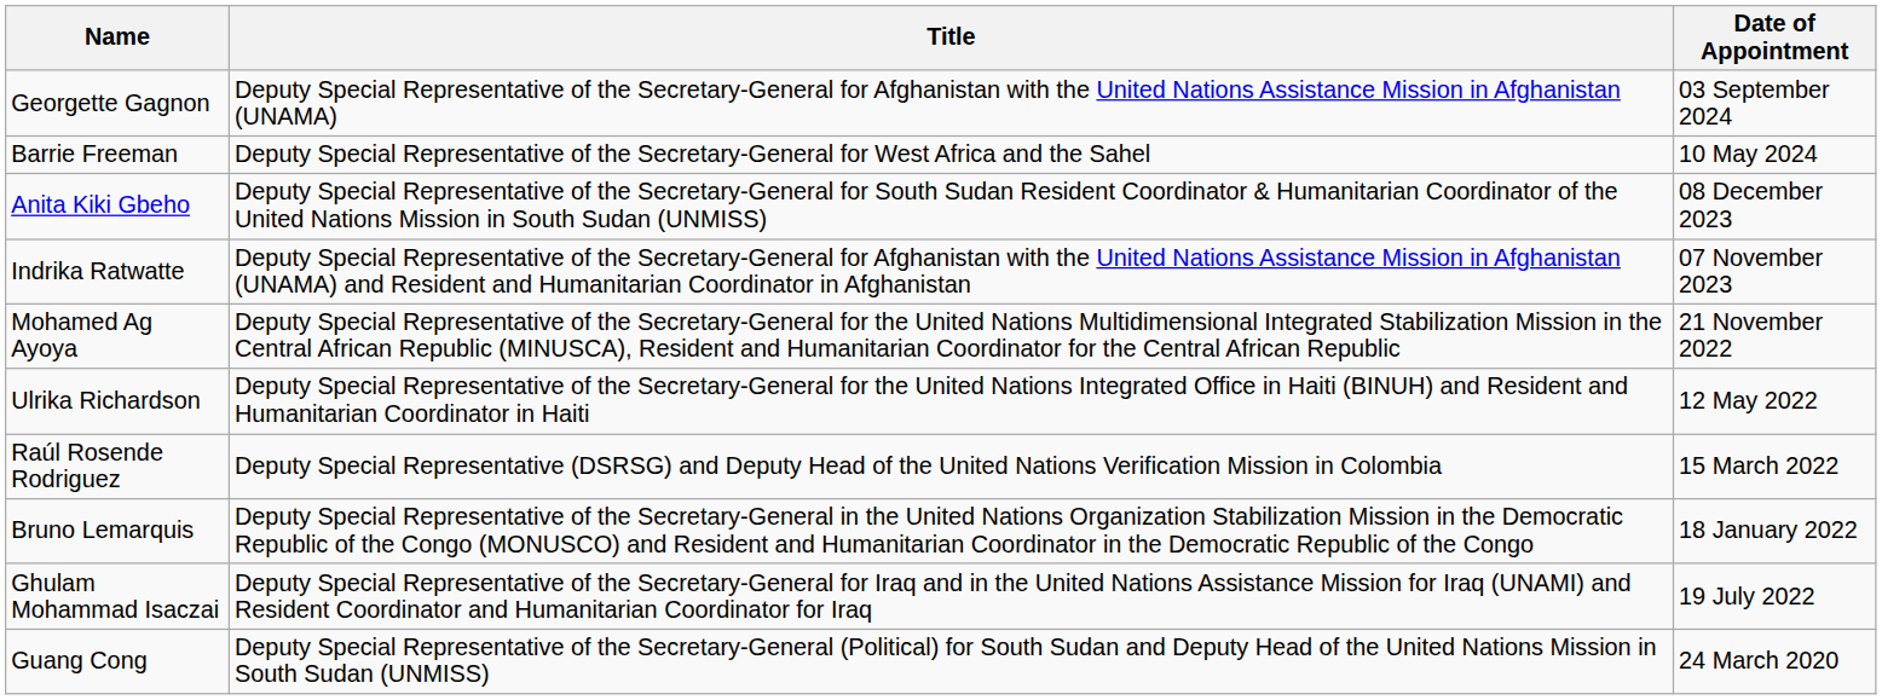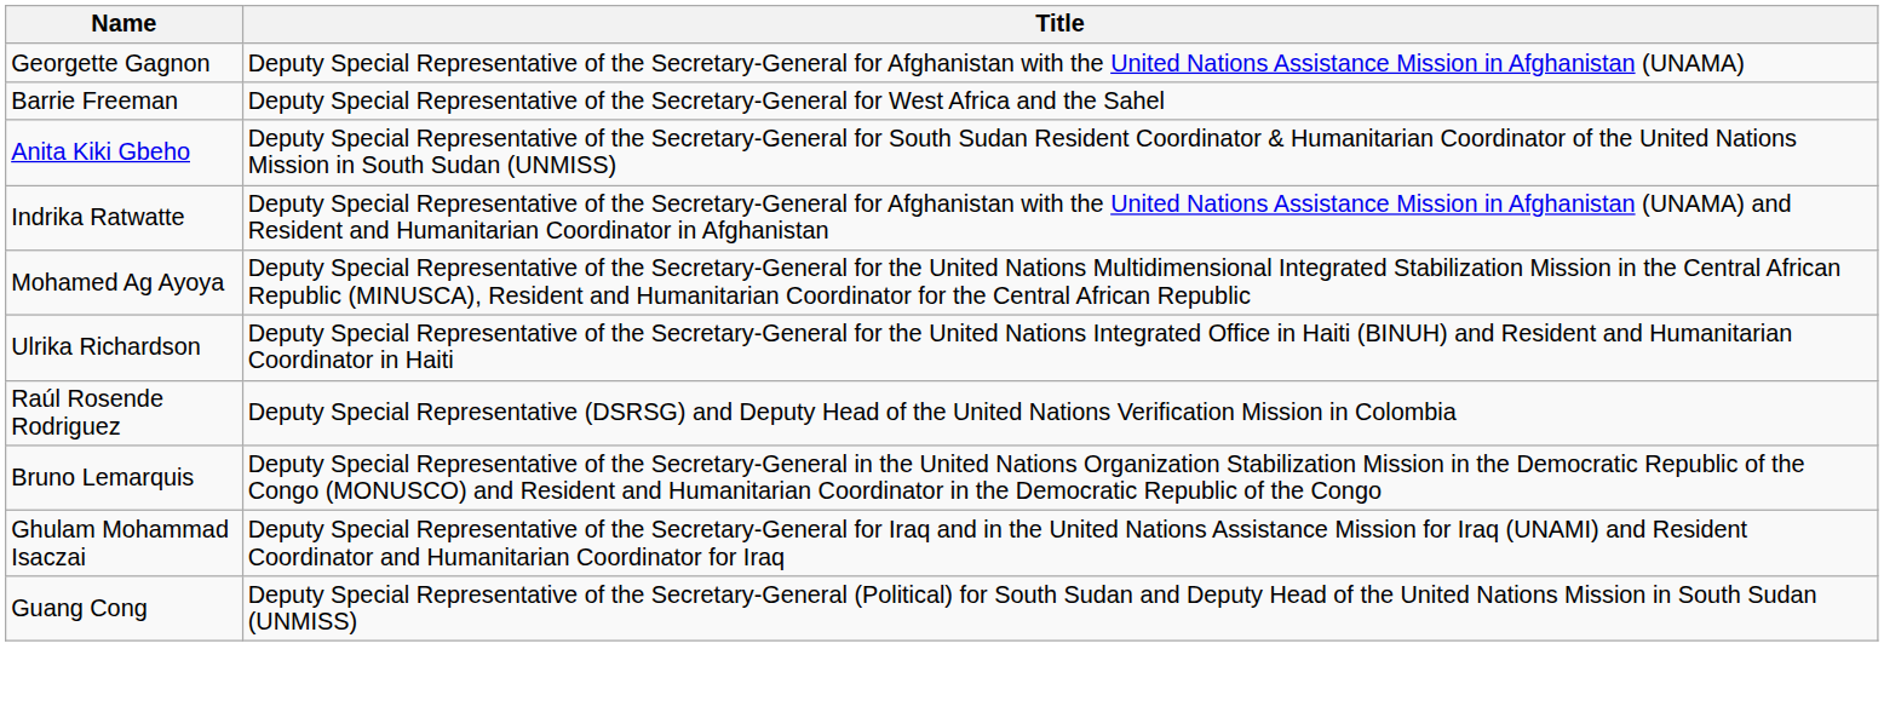 <table class="wikitable sortable mw-collapsible mw-collapsed">
 <tr>
 <th>Name</th>
 <th>Title</th>
-<th>Date of Appointment</th>
 </tr>
 <tr>
 <td>Georgette Gagnon</td>
 <td>Deputy Special Representative of the Secretary-General for Afghanistan with the <a href='#'>United Nations Assistance Mission in Afghanistan</a> (UNAMA)</td>
-<td>03 September 2024</td>
 </tr>
 <tr>
 <td>Barrie Freeman</td>
 <td>Deputy Special Representative of the Secretary-General for West Africa and the Sahel</td>
-<td>10 May 2024</td>
 </tr>
 <tr>
 <td><a href='#'>Anita Kiki Gbeho</a></td>
 <td>Deputy Special Representative of the Secretary-General for South Sudan Resident Coordinator & Humanitarian Coordinator of the United Nations Mission in South Sudan (UNMISS)</td>
-<td>08 December 2023</td>
 </tr>
 <tr>
 <td>Indrika Ratwatte</td>
 <td>Deputy Special Representative of the Secretary-General for Afghanistan with the <a href='#'>United Nations Assistance Mission in Afghanistan</a> (UNAMA) and Resident and Humanitarian Coordinator in Afghanistan</td>
-<td>07 November 2023</td>
 </tr>
 <tr>
 <td>Mohamed Ag Ayoya</td>
 <td>Deputy Special Representative of the Secretary-General for the United Nations Multidimensional Integrated Stabilization Mission in the Central African Republic (MINUSCA), Resident and Humanitarian Coordinator for the Central African Republic</td>
-<td>21 November  2022</td>
 </tr>
 <tr>
 <td>Ulrika Richardson</td>
 <td>Deputy Special Representative of the Secretary-General for the United Nations Integrated Office in Haiti (BINUH) and Resident and Humanitarian Coordinator in Haiti</td>
-<td>12 May 2022</td>
 </tr>
 <tr>
 <td>Raúl Rosende Rodriguez</td>
 <td>Deputy Special Representative (DSRSG) and Deputy Head of the United Nations Verification Mission in Colombia</td>
-<td>15 March 2022</td>
 </tr>
 <tr>
 <td>Bruno Lemarquis</td>
 <td>Deputy Special Representative of the Secretary-General in the United Nations Organization Stabilization Mission in the Democratic Republic of the Congo (MONUSCO) and Resident and Humanitarian Coordinator in the Democratic Republic of the Congo</td>
-<td>18 January 2022</td>
 </tr>
 <tr>
 <td>Ghulam Mohammad Isaczai</td>
 <td>Deputy Special Representative of the Secretary-General for Iraq and in the United Nations Assistance Mission for Iraq (UNAMI) and Resident Coordinator and Humanitarian Coordinator for Iraq</td>
-<td>19 July 2022</td>
 </tr>
 <tr>
 <td>Guang Cong</td>
 <td>Deputy Special Representative of the Secretary-General (Political) for South Sudan and Deputy Head of the United Nations Mission in South Sudan (UNMISS)</td>
-<td>24 March 2020</td>
 </tr>
 </table>
